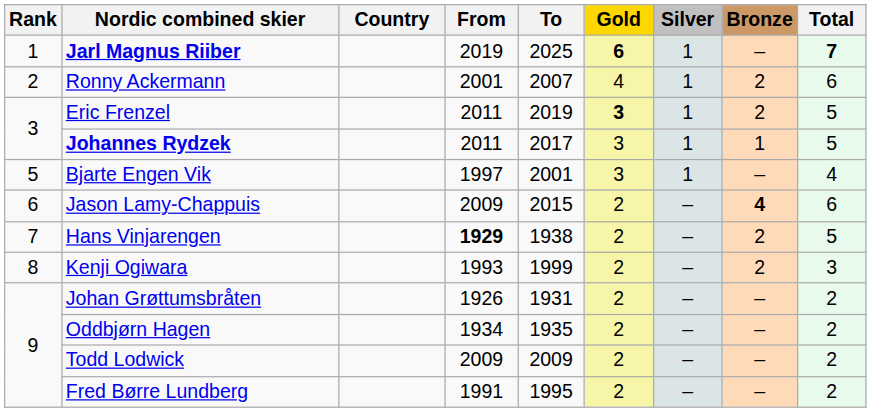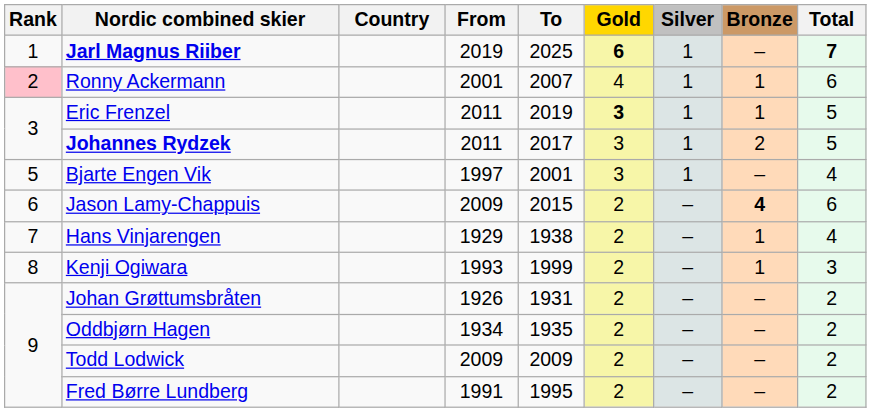 <table class="wikitable plainrowheaders" width=80% style="text-align:center;">
 <tr style="background-color:#EDEDED;">
 <th class="hintergrundfarbe5" style="width:1em">Rank</th>
 <th class="hintergrundfarbe5">Nordic combined skier</th>
 <th class="hintergrundfarbe5">Country</th>
 <th class="hintergrundfarbe5">From</th>
 <th class="hintergrundfarbe5">To</th>
 <th style="background:    gold; width:8%">Gold</th>
 <th style="background:  silver; width:8%">Silver</th>
 <th style="background: #CC9966; width:8%">Bronze</th>
 <th class="hintergrundfarbe5" style="width:8%">Total</th>
 </tr>
 <tr>
 <td>1</td>
 <td align="left"><strong><a href='#'>Jarl Magnus Riiber</a></strong></td>
 <td align="left"></td>
 <td>2019</td>
 <td>2025</td>
 <td bgcolor="#F7F6A8"><strong>6</strong></td>
 <td bgcolor="#DCE5E5">1</td>
 <td bgcolor="#FFDAB9">–</td>
 <td bgcolor="#E7FAEC"><strong>7</strong></td>
 </tr>
 <tr align="center">
-<td>2</td>
+<td style="background: pink;">2</td>
 <td align="left"><a href='#'>Ronny Ackermann</a></td>
 <td align="left"></td>
 <td>2001</td>
 <td>2007</td>
 <td bgcolor="#F7F6A8">4</td>
 <td bgcolor="#DCE5E5">1</td>
-<td bgcolor="#FFDAB9">2</td>
+<td bgcolor="#FFDAB9">1</td>
 <td bgcolor="#E7FAEC">6</td>
 </tr>
 <tr align="center">
 <td rowspan="2">3</td>
 <td align="left"><a href='#'>Eric Frenzel</a></td>
 <td align="left"></td>
 <td>2011</td>
 <td>2019</td>
 <td bgcolor="#F7F6A8"><strong>3</strong></td>
 <td bgcolor="#DCE5E5">1</td>
-<td bgcolor="#FFDAB9">2</td>
+<td bgcolor="#FFDAB9">1</td>
 <td bgcolor="#E7FAEC">5</td>
 </tr>
 <tr align="center">
 <td align="left"><strong><a href='#'>Johannes Rydzek</a></strong></td>
 <td align="left"></td>
 <td>2011</td>
 <td>2017</td>
 <td bgcolor="#F7F6A8">3</td>
 <td bgcolor="#DCE5E5">1</td>
-<td bgcolor="#FFDAB9">1</td>
+<td bgcolor="#FFDAB9">2</td>
 <td bgcolor="#E7FAEC">5</td>
 </tr>
 <tr align="center">
 <td>5</td>
 <td align="left"><a href='#'>Bjarte Engen Vik</a></td>
 <td align="left"></td>
 <td>1997</td>
 <td>2001</td>
 <td bgcolor="#F7F6A8">3</td>
 <td bgcolor="#DCE5E5">1</td>
 <td bgcolor="#FFDAB9">–</td>
 <td bgcolor="#E7FAEC">4</td>
 </tr>
 <tr align="center">
 <td>6</td>
 <td align="left"><a href='#'>Jason Lamy-Chappuis</a></td>
 <td align="left"></td>
 <td>2009</td>
 <td>2015</td>
 <td bgcolor="#F7F6A8">2</td>
 <td bgcolor="#DCE5E5">–</td>
 <td bgcolor="#FFDAB9"><strong>4</strong></td>
 <td bgcolor="#E7FAEC">6</td>
 </tr>
 <tr align="center">
 <td>7</td>
 <td align="left"><a href='#'>Hans Vinjarengen</a></td>
 <td align="left"></td>
-<td><strong>1929</strong></td>
+<td>1929</td>
 <td>1938</td>
 <td bgcolor="#F7F6A8">2</td>
 <td bgcolor="#DCE5E5">–</td>
-<td bgcolor="#FFDAB9">2</td>
-<td bgcolor="#E7FAEC">5</td>
+<td bgcolor="#FFDAB9">1</td>
+<td bgcolor="#E7FAEC">4</td>
 </tr>
 <tr align="center">
 <td>8</td>
 <td align="left"><a href='#'>Kenji Ogiwara</a></td>
 <td align="left"></td>
 <td>1993</td>
 <td>1999</td>
 <td bgcolor="#F7F6A8">2</td>
 <td bgcolor="#DCE5E5">–</td>
-<td bgcolor="#FFDAB9">2</td>
+<td bgcolor="#FFDAB9">1</td>
 <td bgcolor="#E7FAEC">3</td>
 </tr>
 <tr align="center">
 <td rowspan="4">9</td>
 <td align="left"><a href='#'>Johan Grøttumsbråten</a></td>
 <td align="left"></td>
 <td>1926</td>
 <td>1931</td>
 <td bgcolor="#F7F6A8">2</td>
 <td bgcolor="#DCE5E5">–</td>
 <td bgcolor="#FFDAB9">–</td>
 <td bgcolor="#E7FAEC">2</td>
 </tr>
 <tr align="center">
 <td align="left"><a href='#'>Oddbjørn Hagen</a></td>
 <td align="left"></td>
 <td>1934</td>
 <td>1935</td>
 <td bgcolor="#F7F6A8">2</td>
 <td bgcolor="#DCE5E5">–</td>
 <td bgcolor="#FFDAB9">–</td>
 <td bgcolor="#E7FAEC">2</td>
 </tr>
 <tr align="center">
 <td align="left"><a href='#'>Todd Lodwick</a></td>
 <td align="left"></td>
 <td>2009</td>
 <td>2009</td>
 <td bgcolor="#F7F6A8">2</td>
 <td bgcolor="#DCE5E5">–</td>
 <td bgcolor="#FFDAB9">–</td>
 <td bgcolor="#E7FAEC">2</td>
 </tr>
 <tr align="center">
 <td align="left"><a href='#'>Fred Børre Lundberg</a></td>
 <td align="left"></td>
 <td>1991</td>
 <td>1995</td>
 <td bgcolor="#F7F6A8">2</td>
 <td bgcolor="#DCE5E5">–</td>
 <td bgcolor="#FFDAB9">–</td>
 <td bgcolor="#E7FAEC">2</td>
 </tr>
 </table>
